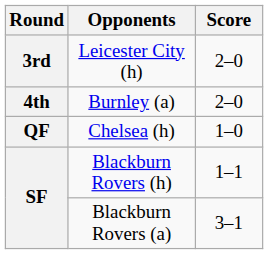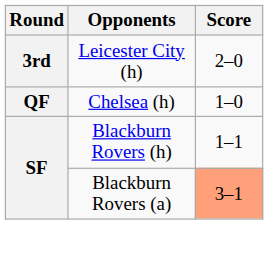 <table class="wikitable plainrowheaders" style="text-align:center;margin-left:1em;float:right">
 <tr>
 <th scope="col" style="width:25px;">Round</th>
 <th scope="col" style="width:100px;">Opponents</th>
 <th scope="col" style="width:50px;">Score</th>
 </tr>
 <tr>
 <th scope=row style="text-align:center">3rd</th>
 <td><a href='#'>Leicester City</a> (h)</td>
-<td>2–0</td>
-</tr>
-<tr>
-<th scope=row style="text-align:center">4th</th>
-<td><a href='#'>Burnley</a> (a)</td>
 <td>2–0</td>
 </tr>
 <tr>
 <th scope=row style="text-align:center">QF</th>
 <td><a href='#'>Chelsea</a> (h)</td>
 <td>1–0</td>
 </tr>
 <tr>
 <th scope=row style="text-align:center" rowspan="2">SF</th>
 <td><a href='#'>Blackburn Rovers</a> (h)</td>
 <td>1–1</td>
 </tr>
 <tr>
 <td>Blackburn Rovers (a)</td>
-<td>3–1</td>
+<td style="background: lightsalmon;">3–1</td>
 </tr>
 </table>
